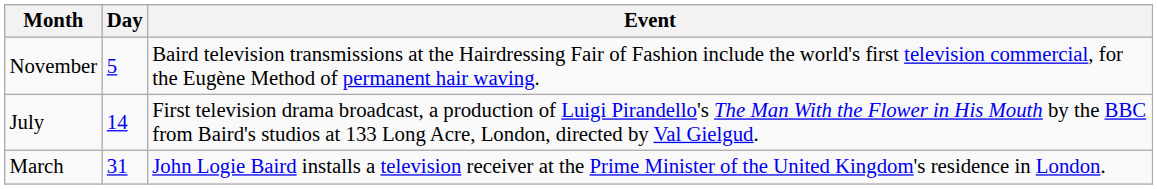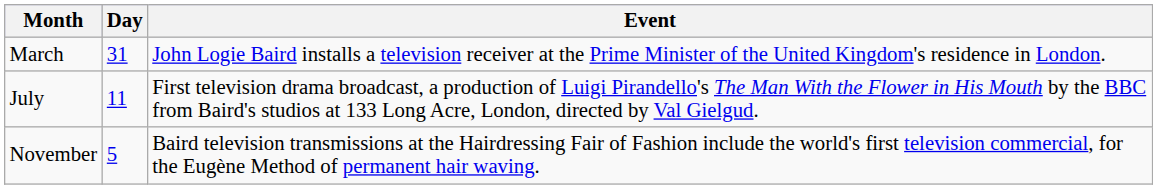 <table width=100% class="wikitable">
 <tr bgcolor="#CCCCFF" align="left">
 <th>Month</th>
 <th>Day</th>
 <th>Event</th>
 </tr>
+<tr valign="top">
+<td>March</td>
+<td><a href='#'>31</a></td>
+<td><a href='#'>John Logie Baird</a> installs a <a href='#'>television</a> receiver at the <a href='#'>Prime Minister of the United Kingdom</a>'s residence in <a href='#'>London</a>.</td>
+</tr>
+<tr>
+<td>July</td>
+<td><a href='#'>11</a></td>
+<td>First television drama broadcast, a production of <a href='#'>Luigi Pirandello</a>'s <em><a href='#'>The Man With the Flower in His Mouth</a></em> by the <a href='#'>BBC</a> from Baird's studios at 133 Long Acre, London, directed by <a href='#'>Val Gielgud</a>.</td>
+</tr>
 <tr>
 <td>November</td>
 <td><a href='#'>5</a></td>
 <td>Baird television transmissions at the Hairdressing Fair of Fashion include the world's first <a href='#'>television commercial</a>, for the Eugène Method of <a href='#'>permanent hair waving</a>.</td>
 </tr>
-<tr>
-<td>July</td>
-<td><a href='#'>14</a></td>
-<td>First television drama broadcast, a production of <a href='#'>Luigi Pirandello</a>'s <em><a href='#'>The Man With the Flower in His Mouth</a></em> by the <a href='#'>BBC</a> from Baird's studios at 133 Long Acre, London, directed by <a href='#'>Val Gielgud</a>.</td>
-</tr>
-<tr valign="top">
-<td>March</td>
-<td><a href='#'>31</a></td>
-<td><a href='#'>John Logie Baird</a> installs a <a href='#'>television</a> receiver at the <a href='#'>Prime Minister of the United Kingdom</a>'s residence in <a href='#'>London</a>.</td>
-</tr>
 </table>
